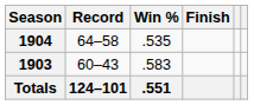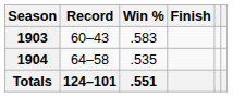 <table class="wikitable sortable plainrowheaders" style="font-size: 95%; text-align:center;">
 <tr>
 <th scope="col">Season</th>
 <th scope="col">Record</th>
 <th scope="col">Win %</th>
 <th scope="col">Finish</th>
 <th scope="col"></th>
 <th class="unsortable" scope="col"></th>
 </tr>
 <tr>
-<th scope="row" style="text-align:center">1904</th>
-<td>64–58</td>
-<td>.535</td>
+<th scope="row" style="text-align:center">1903</th>
+<td>60–43</td>
+<td>.583</td>
 <td></td>
 <td></td>
 <td></td>
 </tr>
 <tr>
-<th scope="row" style="text-align:center">1903</th>
-<td>60–43</td>
-<td>.583</td>
+<th scope="row" style="text-align:center">1904</th>
+<td>64–58</td>
+<td>.535</td>
 <td></td>
 <td></td>
 <td></td>
 </tr>
 <tr class="sortbottom">
 <th scope="row" style="text-align:center"><strong>Totals</strong></th>
 <th>124–101</th>
 <th>.551</th>
 <th></th>
 <th></th>
 <th></th>
 </tr>
 </table>
